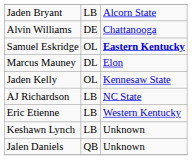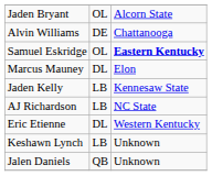 <table class="wikitable sortable">
 <tr>
 </tr>
 <tr>
 <td>Jaden Bryant</td>
-<td>LB</td>
+<td>OL</td>
 <td><a href='#'>Alcorn State</a></td>
 </tr>
 <tr>
 <td>Alvin Williams</td>
 <td>DE</td>
 <td><a href='#'>Chattanooga</a></td>
 </tr>
 <tr>
 <td>Samuel Eskridge</td>
 <td>OL</td>
 <td><strong><a href='#'>Eastern Kentucky</a></strong></td>
 </tr>
 <tr>
 <td>Marcus Mauney</td>
 <td>DL</td>
 <td><a href='#'>Elon</a></td>
 </tr>
 <tr>
 <td>Jaden Kelly</td>
-<td>OL</td>
+<td>LB</td>
 <td><a href='#'>Kennesaw State</a></td>
 </tr>
 <tr>
 <td>AJ Richardson</td>
 <td>LB</td>
 <td><a href='#'>NC State</a></td>
 </tr>
 <tr>
 <td>Eric Etienne</td>
-<td>LB</td>
+<td>DL</td>
 <td><a href='#'>Western Kentucky</a></td>
 </tr>
 <tr>
 <td>Keshawn Lynch</td>
 <td>LB</td>
 <td>Unknown</td>
 </tr>
 <tr>
 <td>Jalen Daniels</td>
 <td>QB</td>
 <td>Unknown</td>
 </tr>
 <tr>
 </tr>
 </table>
